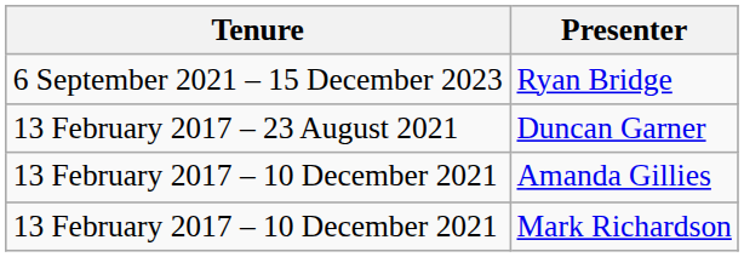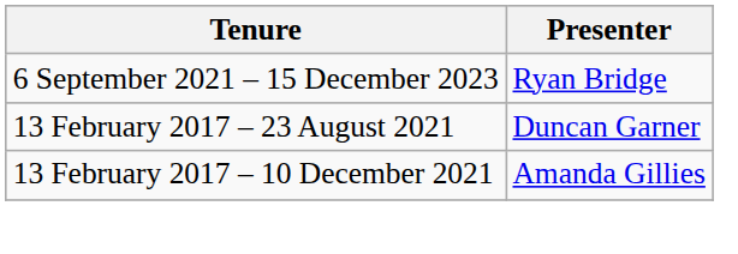 <table class="wikitable">
 <tr>
 <th>Tenure</th>
 <th>Presenter</th>
 </tr>
 <tr>
 <td>6 September 2021 – 15 December 2023</td>
 <td><a href='#'>Ryan Bridge</a></td>
 </tr>
 <tr>
 <td>13 February 2017 – 23 August 2021</td>
 <td><a href='#'>Duncan Garner</a></td>
 </tr>
 <tr>
 <td>13 February 2017 – 10 December 2021</td>
 <td><a href='#'>Amanda Gillies</a></td>
 </tr>
-<tr>
-<td>13 February 2017 – 10 December 2021</td>
-<td><a href='#'>Mark Richardson</a></td>
-</tr>
 </table>
